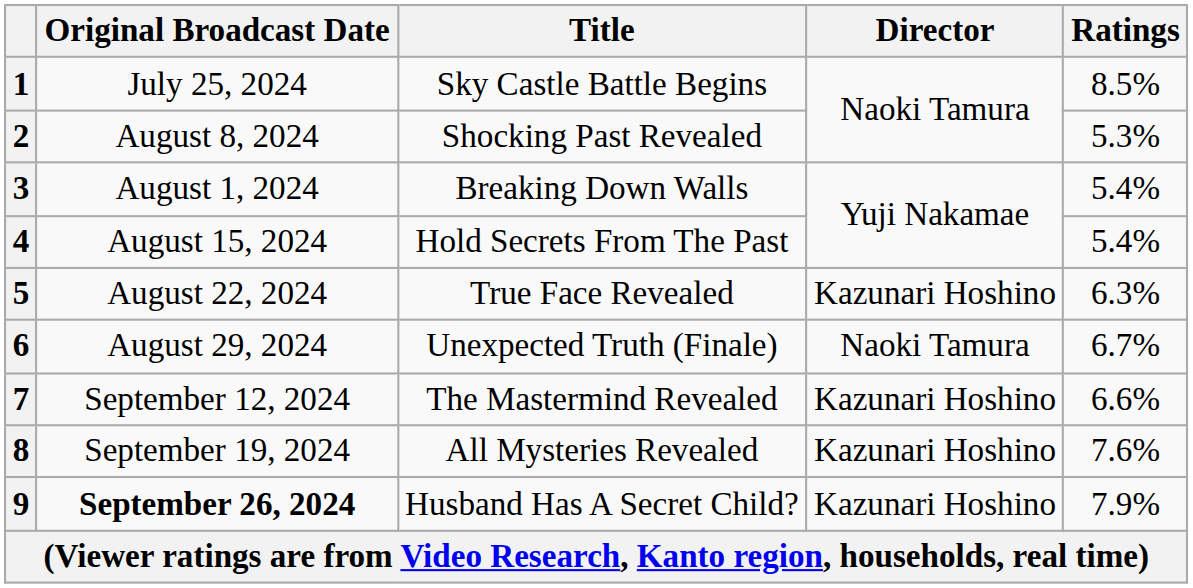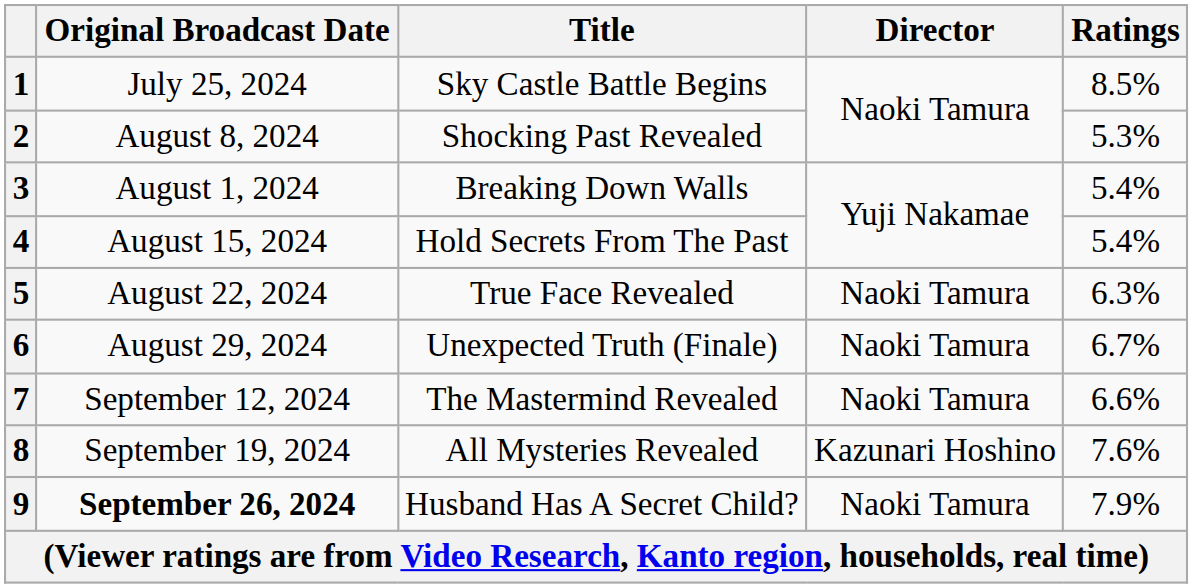 <table class="wikitable" style="text-align:center">
 <tr>
 <th></th>
 <th>Original Broadcast Date</th>
 <th>Title</th>
 <th>Director</th>
 <th>Ratings</th>
 </tr>
 <tr>
 <th>1</th>
 <td>July 25, 2024</td>
 <td>Sky Castle Battle Begins</td>
 <td rowspan="2">Naoki Tamura</td>
 <td>8.5%<br></td>
 </tr>
 <tr>
 <th>2</th>
 <td>August 8, 2024</td>
 <td>Shocking Past Revealed</td>
 <td>5.3%<br></td>
 </tr>
 <tr>
 <th>3</th>
 <td>August 1, 2024</td>
 <td>Breaking Down Walls</td>
 <td rowspan="2">Yuji Nakamae</td>
 <td>5.4%<br></td>
 </tr>
 <tr>
 <th>4</th>
 <td>August 15, 2024</td>
 <td>Hold Secrets From The Past</td>
 <td>5.4%<br></td>
 </tr>
 <tr>
 <th>5</th>
 <td>August 22, 2024</td>
 <td>True Face Revealed</td>
-<td>Kazunari Hoshino</td>
+<td>Naoki Tamura</td>
 <td>6.3%<br></td>
 </tr>
 <tr>
 <th>6</th>
 <td>August 29, 2024</td>
 <td>Unexpected Truth (Finale)</td>
 <td>Naoki Tamura</td>
 <td>6.7%<br></td>
 </tr>
 <tr>
 <th>7</th>
 <td>September 12, 2024</td>
 <td>The Mastermind Revealed</td>
-<td>Kazunari Hoshino</td>
+<td>Naoki Tamura</td>
 <td>6.6%<br></td>
 </tr>
 <tr>
 <th>8</th>
 <td>September 19, 2024</td>
 <td>All Mysteries Revealed</td>
 <td>Kazunari Hoshino</td>
 <td>7.6%<br></td>
 </tr>
 <tr>
 <th>9</th>
 <td><strong>September 26, 2024</strong></td>
 <td>Husband Has A Secret Child?</td>
-<td>Kazunari Hoshino</td>
+<td>Naoki Tamura</td>
 <td>7.9%<br></td>
 </tr>
 <tr>
 <th colspan="5">(Viewer ratings are from <a href='#'>Video Research</a>, <a href='#'>Kanto region</a>, households, real time)</th>
 </tr>
 </table>
